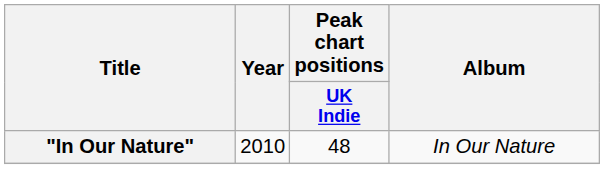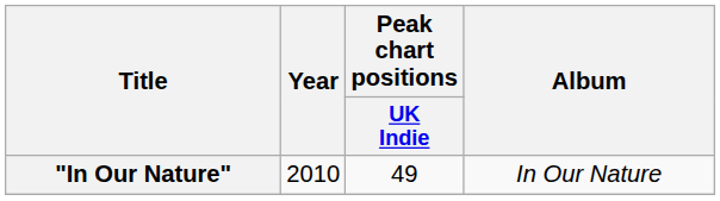 <table class="wikitable plainrowheaders" style="text-align:center;">
 <tr>
 <th scope="col" rowspan="2" style="width:11em;">Title</th>
 <th scope="col" rowspan="2" style="width:2em;">Year</th>
 <th scope="col" colspan="1">Peak chart positions</th>
 <th scope="col" rowspan="2" style="width:10em;">Album</th>
 </tr>
 <tr>
 <th scope="col" style="width:2.8em;font-size:90%;"><a href='#'>UK<br>Indie</a><br></th>
 </tr>
 <tr>
 <th scope="row">"In Our Nature"</th>
 <td>2010</td>
-<td>48</td>
+<td>49</td>
 <td><em>In Our Nature</em></td>
 </tr>
 <tr>
 </tr>
 </table>
